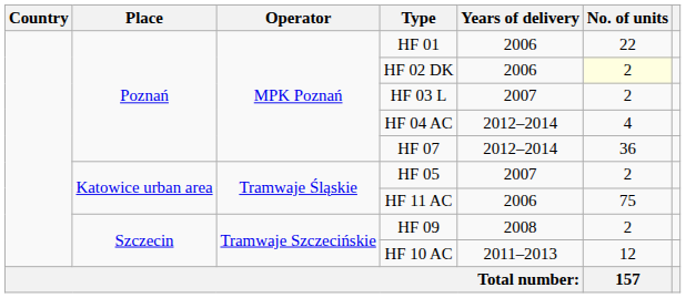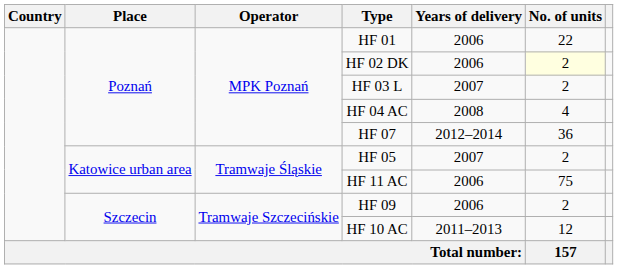 <table class="wikitable" style="text-align:center;">
 <tr>
 <th>Country</th>
 <th>Place</th>
 <th>Operator</th>
 <th>Type</th>
 <th>Years of delivery</th>
 <th>No. of units</th>
 <th></th>
 </tr>
 <tr>
 <td rowspan=9 align=left></td>
 <td rowspan=5><a href='#'>Poznań</a></td>
 <td rowspan=5><a href='#'>MPK Poznań</a></td>
 <td>HF 01</td>
 <td>2006</td>
 <td>22</td>
 <td></td>
 </tr>
 <tr>
 <td>HF 02 DK</td>
 <td>2006</td>
 <td style="background: lightyellow;">2</td>
 <td></td>
 </tr>
 <tr>
 <td>HF 03 L</td>
 <td>2007</td>
 <td>2</td>
 <td></td>
 </tr>
 <tr>
 <td>HF 04 AC</td>
-<td>2012–2014</td>
+<td>2008</td>
 <td>4</td>
 <td></td>
 </tr>
 <tr>
 <td>HF 07</td>
 <td>2012–2014</td>
 <td>36</td>
 <td></td>
 </tr>
 <tr>
 <td rowspan=2><a href='#'>Katowice urban area</a></td>
 <td rowspan=2><a href='#'>Tramwaje Śląskie</a></td>
 <td>HF 05</td>
 <td>2007</td>
 <td>2</td>
 <td></td>
 </tr>
 <tr>
 <td>HF 11 AC</td>
 <td>2006</td>
 <td>75</td>
 <td></td>
 </tr>
 <tr>
 <td rowspan=2><a href='#'>Szczecin</a></td>
 <td rowspan=2><a href='#'>Tramwaje Szczecińskie</a></td>
 <td>HF 09</td>
-<td>2008</td>
+<td>2006</td>
 <td>2</td>
 <td></td>
 </tr>
 <tr>
 <td>HF 10 AC</td>
 <td>2011–2013</td>
 <td>12</td>
 <td></td>
 </tr>
 <tr class="sortbottom">
 <th colspan=5 style="text-align:right">Total number:</th>
 <th>157</th>
 <th></th>
 </tr>
 </table>
